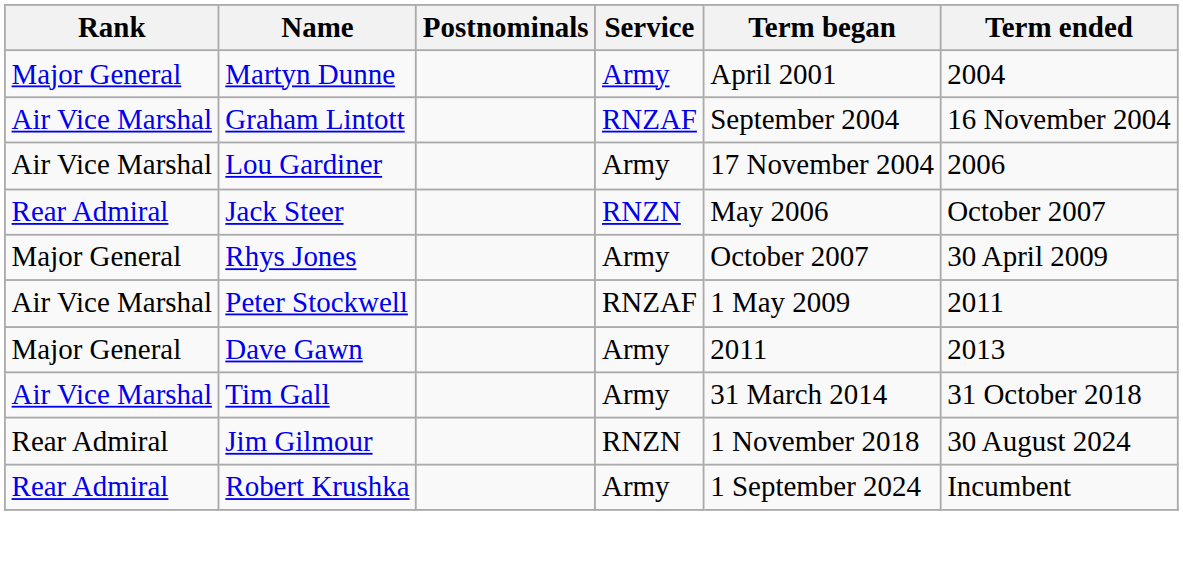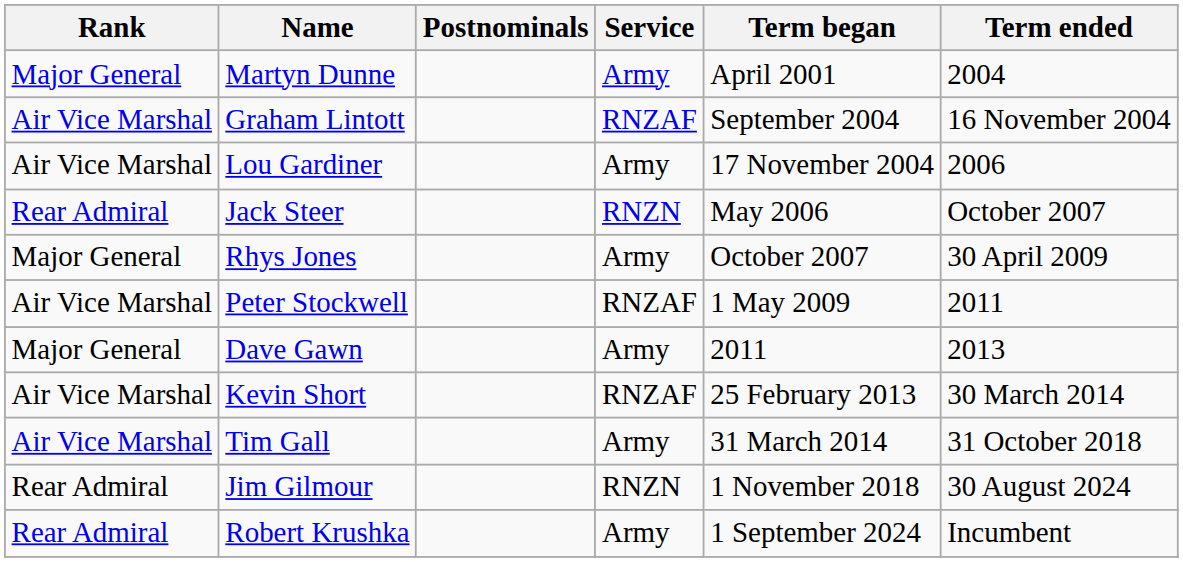 <table class="wikitable">
 <tr>
 <th>Rank</th>
 <th>Name</th>
 <th>Postnominals</th>
 <th>Service</th>
 <th>Term began</th>
 <th>Term ended</th>
 </tr>
 <tr>
 <td><a href='#'>Major General</a></td>
 <td><a href='#'>Martyn Dunne</a></td>
 <td></td>
 <td><a href='#'>Army</a></td>
 <td>April 2001</td>
 <td>2004</td>
 </tr>
 <tr>
 <td><a href='#'>Air Vice Marshal</a></td>
 <td><a href='#'>Graham Lintott</a></td>
 <td></td>
 <td><a href='#'>RNZAF</a></td>
 <td>September 2004</td>
 <td>16 November 2004</td>
 </tr>
 <tr>
 <td>Air Vice Marshal</td>
 <td><a href='#'>Lou Gardiner</a></td>
 <td></td>
 <td>Army</td>
 <td>17 November 2004</td>
 <td>2006</td>
 </tr>
 <tr>
 <td><a href='#'>Rear Admiral</a></td>
 <td><a href='#'>Jack Steer</a></td>
 <td></td>
 <td><a href='#'>RNZN</a></td>
 <td>May 2006</td>
 <td>October 2007</td>
 </tr>
 <tr>
 <td>Major General</td>
 <td><a href='#'>Rhys Jones</a></td>
 <td></td>
 <td>Army</td>
 <td>October 2007</td>
 <td>30 April 2009</td>
 </tr>
 <tr>
 <td>Air Vice Marshal</td>
 <td><a href='#'>Peter Stockwell</a></td>
 <td></td>
 <td>RNZAF</td>
 <td>1 May 2009</td>
 <td>2011</td>
 </tr>
 <tr>
 <td>Major General</td>
 <td><a href='#'>Dave Gawn</a></td>
 <td></td>
 <td>Army</td>
 <td>2011</td>
 <td>2013</td>
 </tr>
 <tr>
+<td>Air Vice Marshal</td>
+<td><a href='#'>Kevin Short</a></td>
+<td></td>
+<td>RNZAF</td>
+<td>25 February 2013</td>
+<td>30 March 2014</td>
+</tr>
+<tr>
 <td><a href='#'>Air Vice Marshal</a></td>
 <td><a href='#'>Tim Gall</a></td>
 <td></td>
 <td>Army</td>
 <td>31 March 2014</td>
 <td>31 October 2018</td>
 </tr>
 <tr>
 <td>Rear Admiral</td>
 <td><a href='#'>Jim Gilmour</a></td>
 <td></td>
 <td>RNZN</td>
 <td>1 November 2018</td>
 <td>30 August 2024</td>
 </tr>
 <tr>
 <td><a href='#'>Rear Admiral</a></td>
 <td><a href='#'>Robert Krushka</a></td>
 <td></td>
 <td>Army</td>
 <td>1 September 2024</td>
 <td>Incumbent</td>
 </tr>
 </table>
